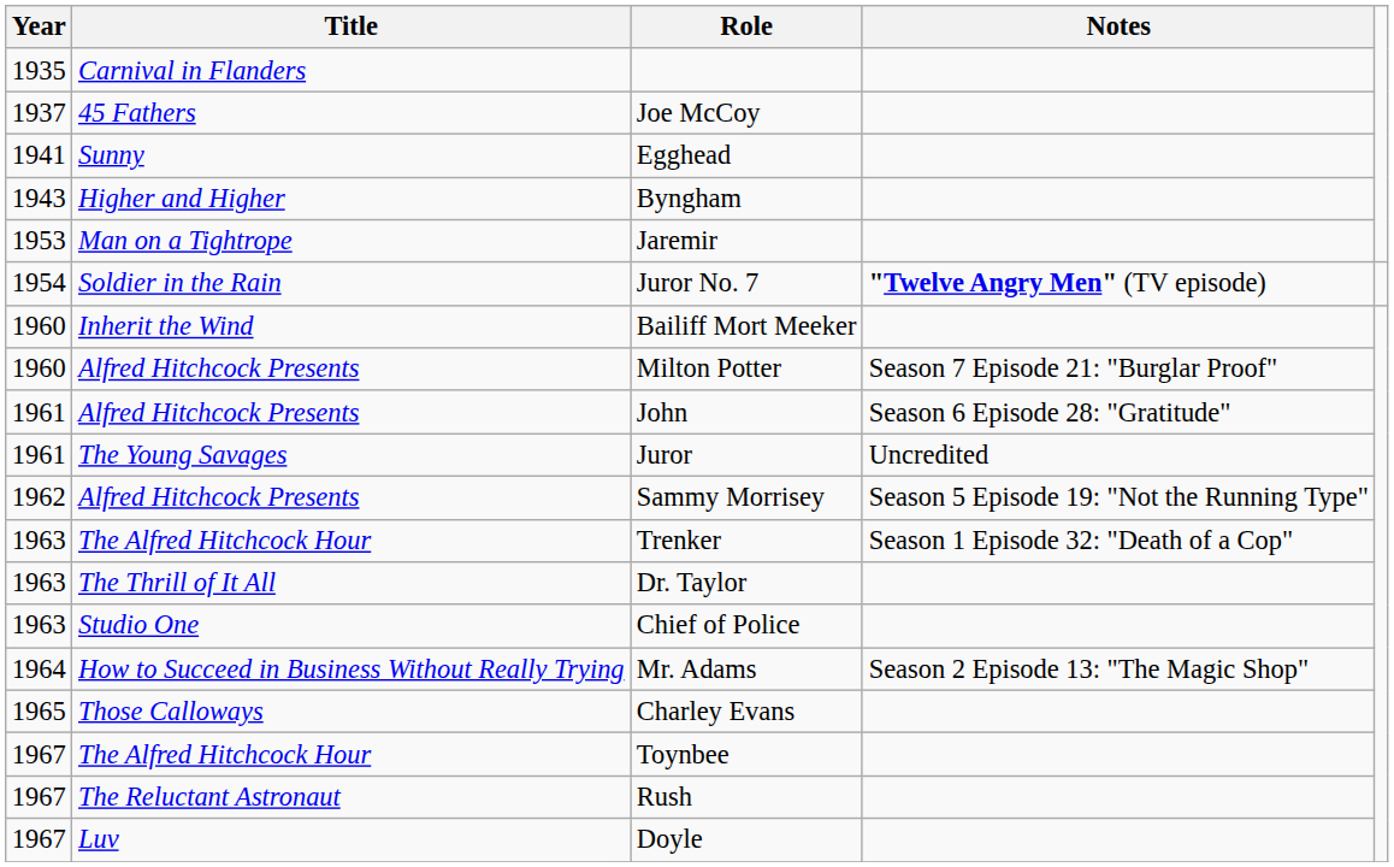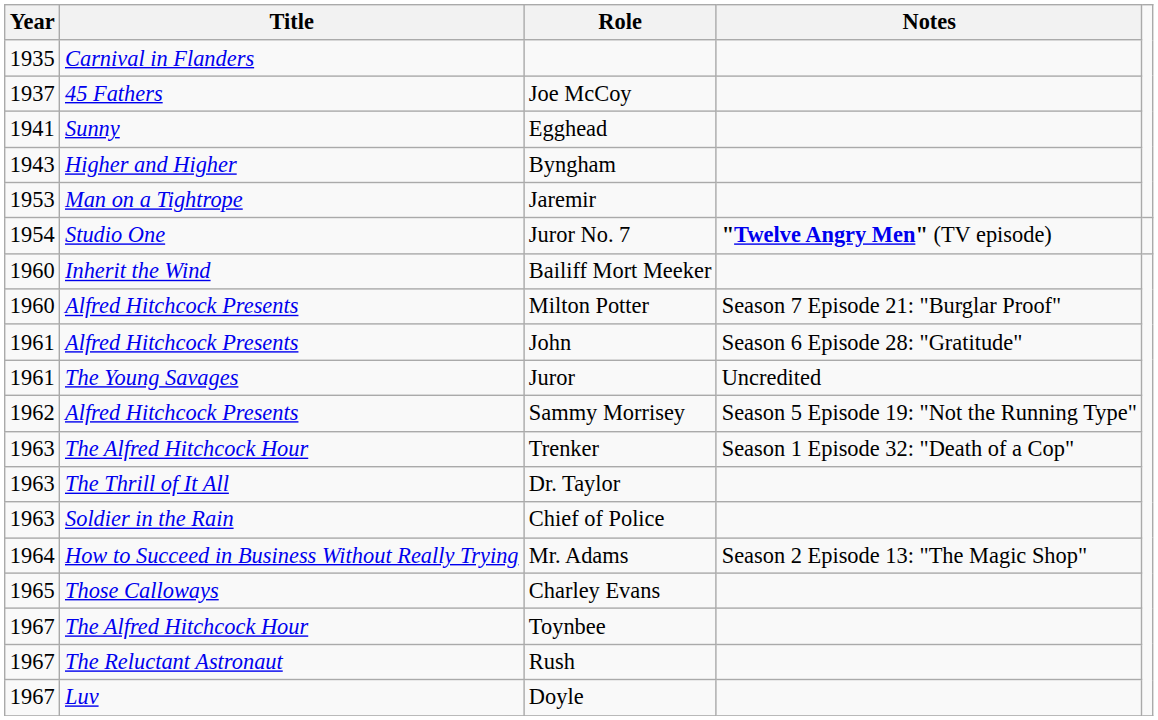 <table class="wikitable">
 <tr>
 <th>Year</th>
 <th>Title</th>
 <th>Role</th>
 <th>Notes</th>
 </tr>
 <tr>
 <td>1935</td>
 <td><em><a href='#'>Carnival in Flanders</a></em></td>
 <td></td>
 <td></td>
 </tr>
 <tr>
 <td>1937</td>
 <td><em><a href='#'>45 Fathers</a></em></td>
 <td>Joe McCoy</td>
 <td></td>
 </tr>
 <tr>
 <td>1941</td>
 <td><em><a href='#'>Sunny</a></em></td>
 <td>Egghead</td>
 <td></td>
 </tr>
 <tr>
 <td>1943</td>
 <td><em><a href='#'>Higher and Higher</a></em></td>
 <td>Byngham</td>
 <td></td>
 </tr>
 <tr>
 <td>1953</td>
 <td><em><a href='#'>Man on a Tightrope</a></em></td>
 <td>Jaremir</td>
 <td></td>
 </tr>
 <tr>
 <td>1954</td>
-<td><em><a href='#'>Soldier in the Rain</a></em></td>
+<td><em><a href='#'>Studio One</a></em></td>
 <td>Juror No. 7</td>
 <td><strong>"<a href='#'>Twelve Angry Men</a>"</strong> (TV episode)</td>
 <td></td>
 </tr>
 <tr>
 <td>1960</td>
 <td><em><a href='#'>Inherit the Wind</a></em></td>
 <td>Bailiff Mort Meeker</td>
 <td></td>
 </tr>
 <tr>
 <td>1960</td>
 <td><em><a href='#'>Alfred Hitchcock Presents</a></em></td>
 <td>Milton Potter</td>
 <td>Season 7 Episode 21: "Burglar Proof"</td>
 </tr>
 <tr>
 <td>1961</td>
 <td><em><a href='#'>Alfred Hitchcock Presents</a></em></td>
 <td>John</td>
 <td>Season 6 Episode 28: "Gratitude"</td>
 </tr>
 <tr>
 <td>1961</td>
 <td><em><a href='#'>The Young Savages</a></em></td>
 <td>Juror</td>
 <td>Uncredited</td>
 </tr>
 <tr>
 <td>1962</td>
 <td><em><a href='#'>Alfred Hitchcock Presents</a></em></td>
 <td>Sammy Morrisey</td>
 <td>Season 5 Episode 19: "Not the Running Type"</td>
 </tr>
 <tr>
 <td>1963</td>
 <td><em><a href='#'>The Alfred Hitchcock Hour</a></em></td>
 <td>Trenker</td>
 <td>Season 1 Episode 32: "Death of a Cop"</td>
 </tr>
 <tr>
 <td>1963</td>
 <td><em><a href='#'>The Thrill of It All</a></em></td>
 <td>Dr. Taylor</td>
 <td></td>
 </tr>
 <tr>
 <td>1963</td>
-<td><em><a href='#'>Studio One</a></em></td>
+<td><em><a href='#'>Soldier in the Rain</a></em></td>
 <td>Chief of Police</td>
 <td></td>
 </tr>
 <tr>
 <td>1964</td>
 <td><em><a href='#'>How to Succeed in Business Without Really Trying</a></em></td>
 <td>Mr. Adams</td>
 <td>Season 2 Episode 13: "The Magic Shop"</td>
 </tr>
 <tr>
 <td>1965</td>
 <td><em><a href='#'>Those Calloways</a></em></td>
 <td>Charley Evans</td>
 <td></td>
 </tr>
 <tr>
 <td>1967</td>
 <td><em><a href='#'>The Alfred Hitchcock Hour</a></em></td>
 <td>Toynbee</td>
 <td></td>
 </tr>
 <tr>
 <td>1967</td>
 <td><em><a href='#'>The Reluctant Astronaut</a></em></td>
 <td>Rush</td>
 <td></td>
 </tr>
 <tr>
 <td>1967</td>
 <td><em><a href='#'>Luv</a></em></td>
 <td>Doyle</td>
 <td></td>
 </tr>
 </table>
